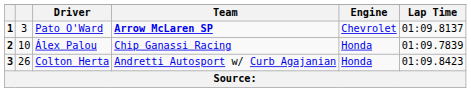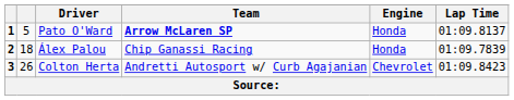 <table class="wikitable" style="font-size:95%;">
 <tr>
 </tr>
 <tr>
 <th></th>
 <th></th>
 <th>Driver</th>
 <th>Team</th>
 <th>Engine</th>
 <th>Lap Time</th>
 </tr>
 <tr>
 <td style="text-align:center;"><strong>1</strong></td>
-<td style="text-align:center;">3</td>
+<td style="text-align:center;">5</td>
 <td> <a href='#'>Pato O'Ward</a></td>
 <td><strong><a href='#'>Arrow McLaren SP</a></strong></td>
-<td><a href='#'>Chevrolet</a></td>
+<td><a href='#'>Honda</a></td>
 <td>01:09.8137</td>
 </tr>
 <tr>
 <td style="text-align:center;"><strong>2</strong></td>
-<td style="text-align:center;">10</td>
+<td style="text-align:center;">18</td>
 <td> <a href='#'>Álex Palou</a></td>
 <td><a href='#'>Chip Ganassi Racing</a></td>
 <td><a href='#'>Honda</a></td>
 <td>01:09.7839</td>
 </tr>
 <tr>
 <td style="text-align:center;"><strong>3</strong></td>
 <td style="text-align:center;">26</td>
 <td> <a href='#'>Colton Herta</a></td>
 <td><a href='#'>Andretti Autosport</a> w/ <a href='#'>Curb Agajanian</a></td>
-<td><a href='#'>Honda</a></td>
+<td><a href='#'>Chevrolet</a></td>
 <td>01:09.8423</td>
 </tr>
 <tr>
 <th colspan=6>Source:</th>
 </tr>
 </table>
